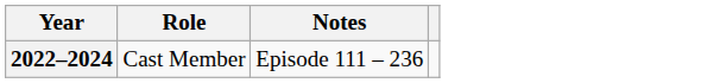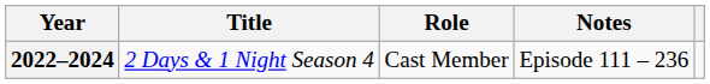 <table class="wikitable plainrowheaders sortable">
 <tr>
 <th scope="col">Year</th>
+<th scope="col">Title</th>
 <th scope="col">Role</th>
 <th scope="col">Notes</th>
 <th scope="col" class="unsortable"></th>
 </tr>
 <tr>
 <th scope="row">2022–2024</th>
+<td><em><a href='#'>2 Days & 1 Night</a> Season 4</em></td>
 <td>Cast Member</td>
 <td>Episode 111 – 236</td>
 <td style="text-align:center"></td>
 </tr>
 </table>
